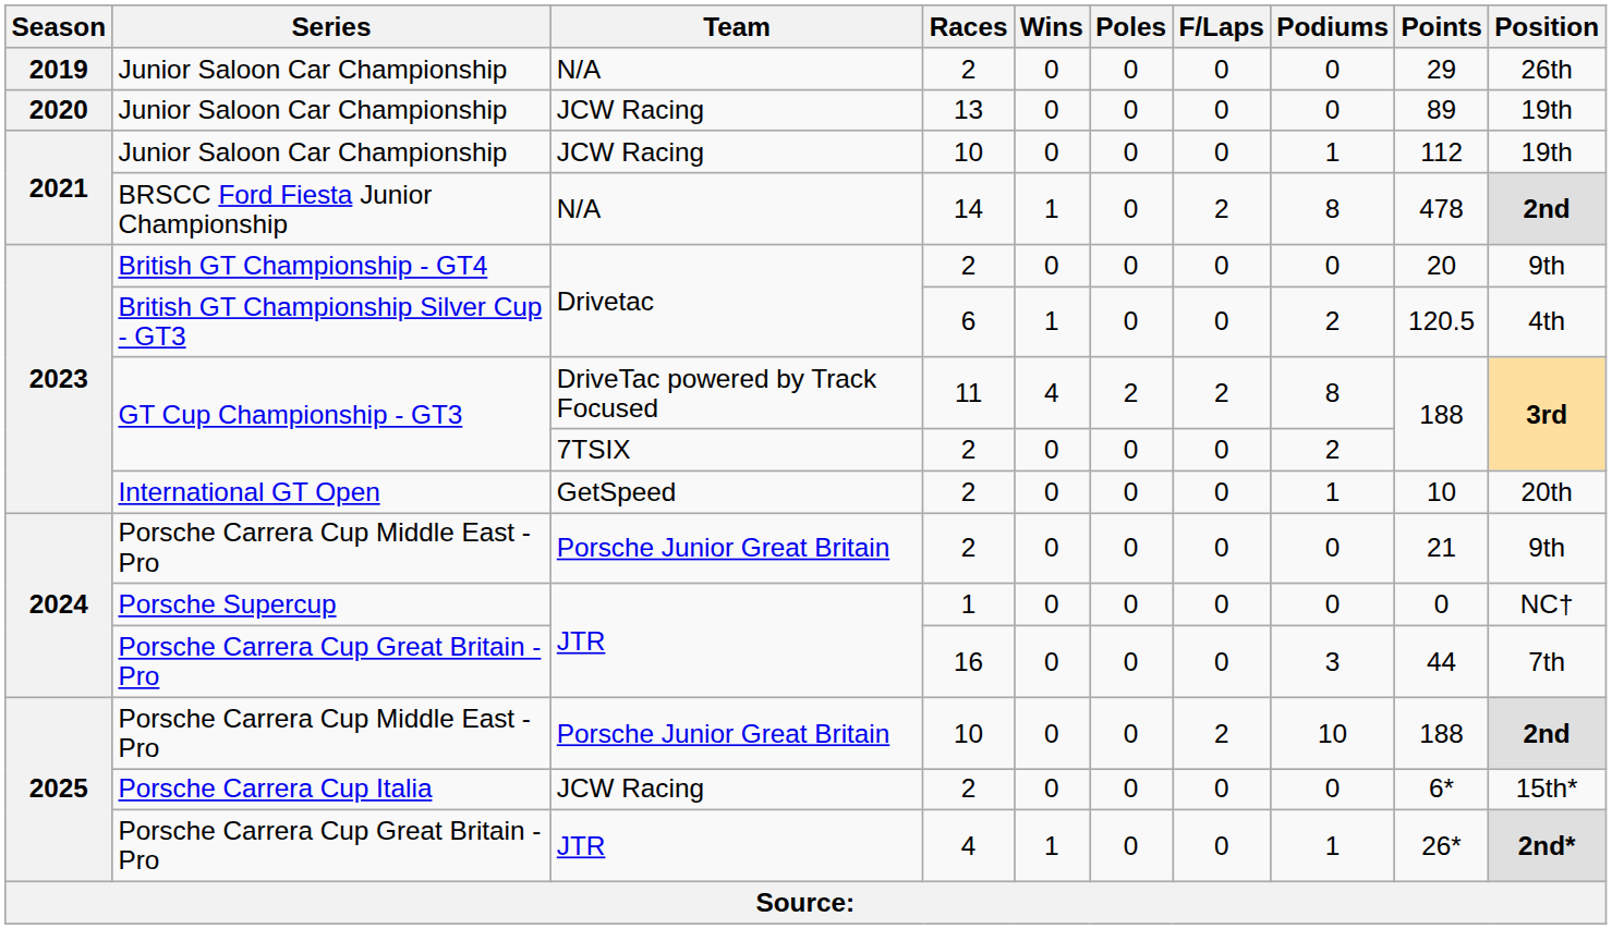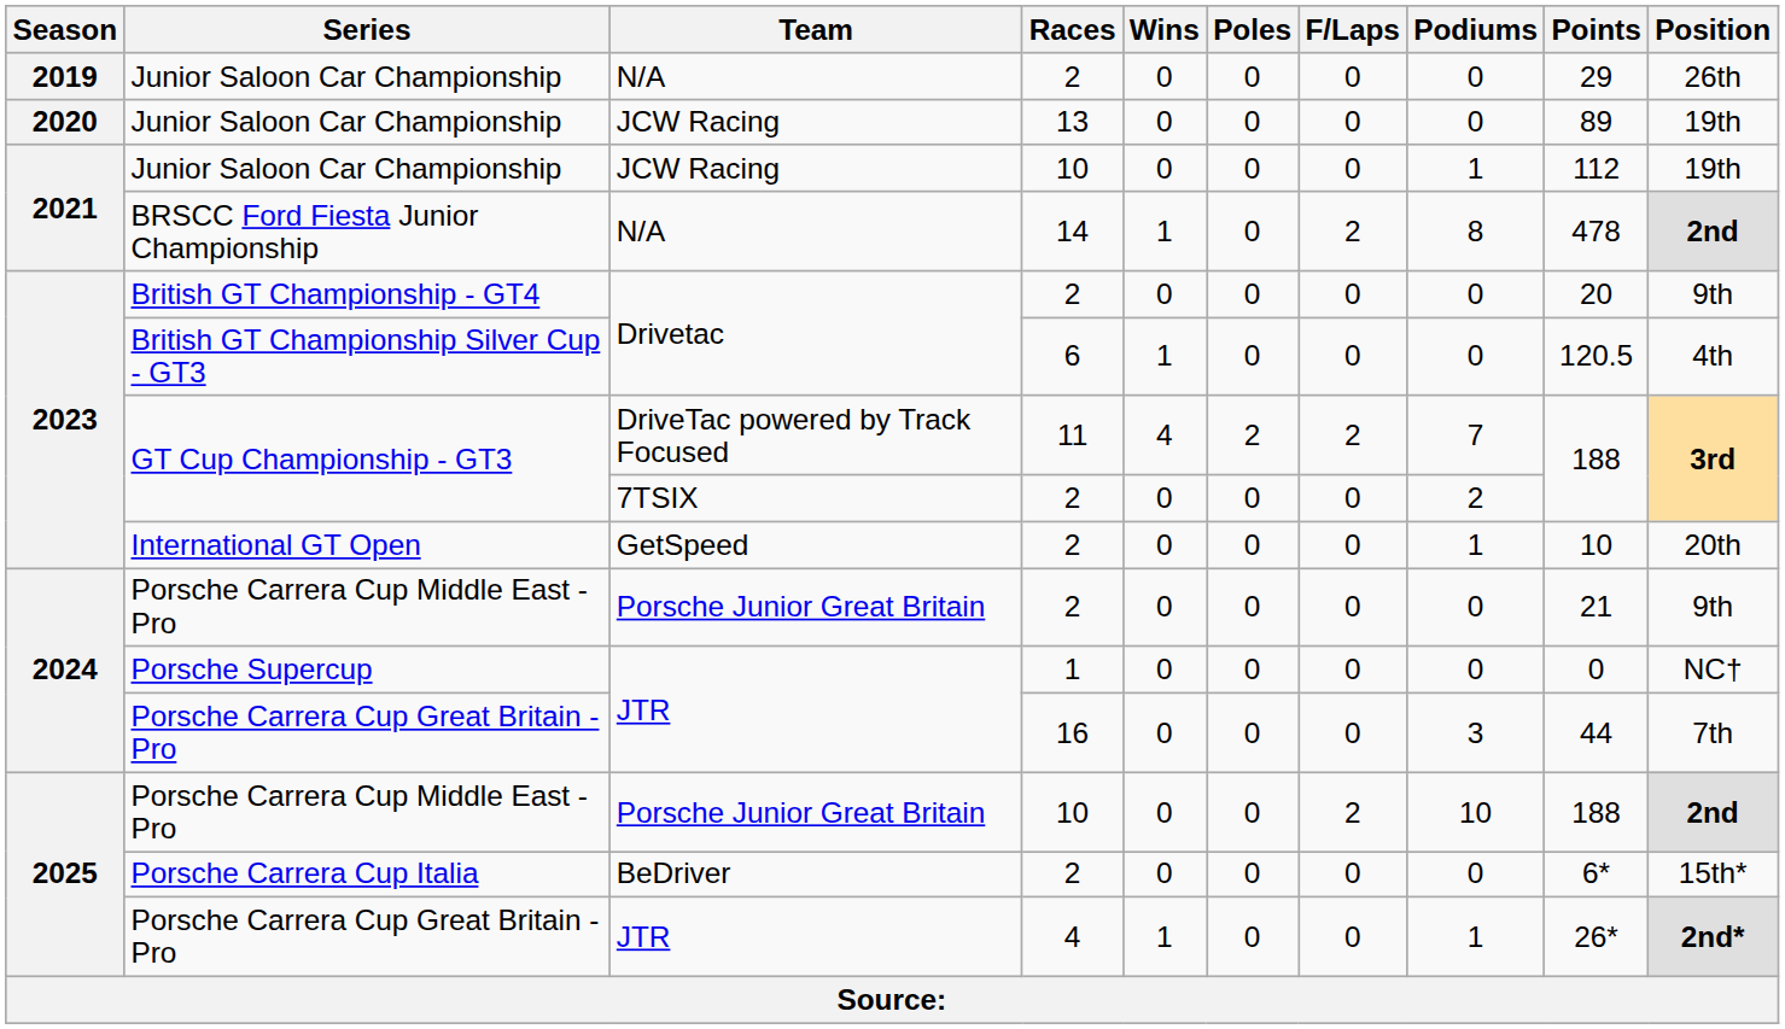 <table class="wikitable" style="font-size: 90%; text-align:center">
 <tr>
 <th>Season</th>
 <th>Series</th>
 <th>Team</th>
 <th>Races</th>
 <th>Wins</th>
 <th>Poles</th>
 <th>F/Laps</th>
 <th>Podiums</th>
 <th>Points</th>
 <th>Position</th>
 </tr>
 <tr>
 <th>2019</th>
 <td align="left">Junior Saloon Car Championship</td>
 <td align="left">N/A</td>
 <td>2</td>
 <td>0</td>
 <td>0</td>
 <td>0</td>
 <td>0</td>
 <td>29</td>
 <td>26th</td>
 </tr>
 <tr>
 <th>2020</th>
 <td align="left">Junior Saloon Car Championship</td>
 <td align="left">JCW Racing</td>
 <td>13</td>
 <td>0</td>
 <td>0</td>
 <td>0</td>
 <td>0</td>
 <td>89</td>
 <td>19th</td>
 </tr>
 <tr>
 <th rowspan="2">2021</th>
 <td align="left">Junior Saloon Car Championship</td>
 <td align="left">JCW Racing</td>
 <td>10</td>
 <td>0</td>
 <td>0</td>
 <td>0</td>
 <td>1</td>
 <td>112</td>
 <td>19th</td>
 </tr>
 <tr>
 <td align="left">BRSCC <a href='#'>Ford Fiesta</a> Junior Championship</td>
 <td align="left">N/A</td>
 <td>14</td>
 <td>1</td>
 <td>0</td>
 <td>2</td>
 <td>8</td>
 <td>478</td>
 <td style="background:#DFDFDF;"><strong>2nd</strong></td>
 </tr>
 <tr>
 <th rowspan="5">2023</th>
 <td align="left"><a href='#'>British GT Championship - GT4</a></td>
 <td rowspan="2" align="left">Drivetac</td>
 <td>2</td>
 <td>0</td>
 <td>0</td>
 <td>0</td>
 <td>0</td>
 <td>20</td>
 <td>9th</td>
 </tr>
 <tr>
 <td align="left"><a href='#'>British GT Championship Silver Cup - GT3</a></td>
 <td>6</td>
 <td>1</td>
 <td>0</td>
 <td>0</td>
-<td>2</td>
+<td>0</td>
 <td>120.5</td>
 <td>4th</td>
 </tr>
 <tr>
 <td rowspan="2" align="left"><a href='#'>GT Cup Championship - GT3</a></td>
 <td align="left">DriveTac powered by Track Focused</td>
 <td>11</td>
 <td>4</td>
 <td>2</td>
 <td>2</td>
-<td>8</td>
+<td>7</td>
 <td rowspan="2">188</td>
 <td rowspan="2" style="background:#FFDF9F;"><strong>3rd</strong></td>
 </tr>
 <tr>
 <td align="left">7TSIX</td>
 <td>2</td>
 <td>0</td>
 <td>0</td>
 <td>0</td>
 <td>2</td>
 </tr>
 <tr>
 <td align="left"><a href='#'>International GT Open</a></td>
 <td align="left">GetSpeed</td>
 <td>2</td>
 <td>0</td>
 <td>0</td>
 <td>0</td>
 <td>1</td>
 <td>10</td>
 <td>20th</td>
 </tr>
 <tr>
 <th rowspan="3">2024</th>
 <td align="left">Porsche Carrera Cup Middle East - Pro</td>
 <td align="left"><a href='#'>Porsche Junior Great Britain</a></td>
 <td>2</td>
 <td>0</td>
 <td>0</td>
 <td>0</td>
 <td>0</td>
 <td>21</td>
 <td>9th</td>
 </tr>
 <tr>
 <td align="left"><a href='#'>Porsche Supercup</a></td>
 <td rowspan="2" align="left"><a href='#'>JTR</a></td>
 <td>1</td>
 <td>0</td>
 <td>0</td>
 <td>0</td>
 <td>0</td>
 <td>0</td>
 <td>NC†</td>
 </tr>
 <tr>
 <td align="left"><a href='#'>Porsche Carrera Cup Great Britain - Pro</a></td>
 <td>16</td>
 <td>0</td>
 <td>0</td>
 <td>0</td>
 <td>3</td>
 <td>44</td>
 <td>7th</td>
 </tr>
 <tr>
 <th rowspan="3">2025</th>
 <td align=left>Porsche Carrera Cup Middle East - Pro</td>
 <td align="left"><a href='#'>Porsche Junior Great Britain</a></td>
 <td>10</td>
 <td>0</td>
 <td>0</td>
 <td>2</td>
 <td>10</td>
 <td>188</td>
 <td style="background:#DFDFDF;"><strong>2nd</strong></td>
 </tr>
 <tr>
 <td align=left><a href='#'>Porsche Carrera Cup Italia</a></td>
-<td align="left">JCW Racing</td>
+<td align="left">BeDriver</td>
 <td>2</td>
 <td>0</td>
 <td>0</td>
 <td>0</td>
 <td>0</td>
 <td>6*</td>
 <td>15th*</td>
 </tr>
 <tr>
 <td align="left">Porsche Carrera Cup Great Britain - Pro</td>
 <td align="left"><a href='#'>JTR</a></td>
 <td>4</td>
 <td>1</td>
 <td>0</td>
 <td>0</td>
 <td>1</td>
 <td>26*</td>
 <td style="background:#DFDFDF;"><strong>2nd*</strong></td>
 </tr>
 <tr>
 <th colspan="10">Source: </th>
 </tr>
 </table>
